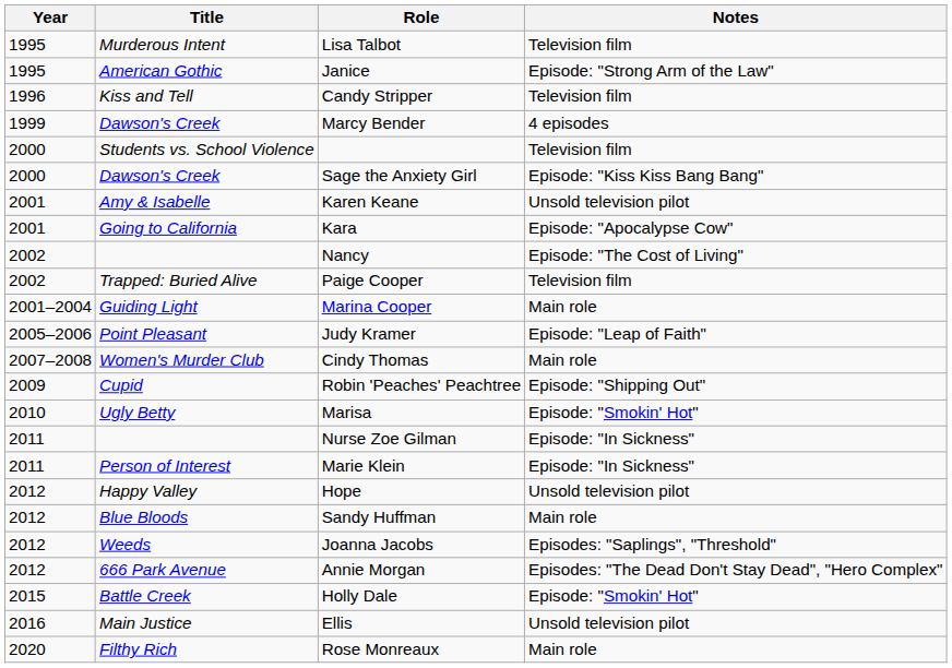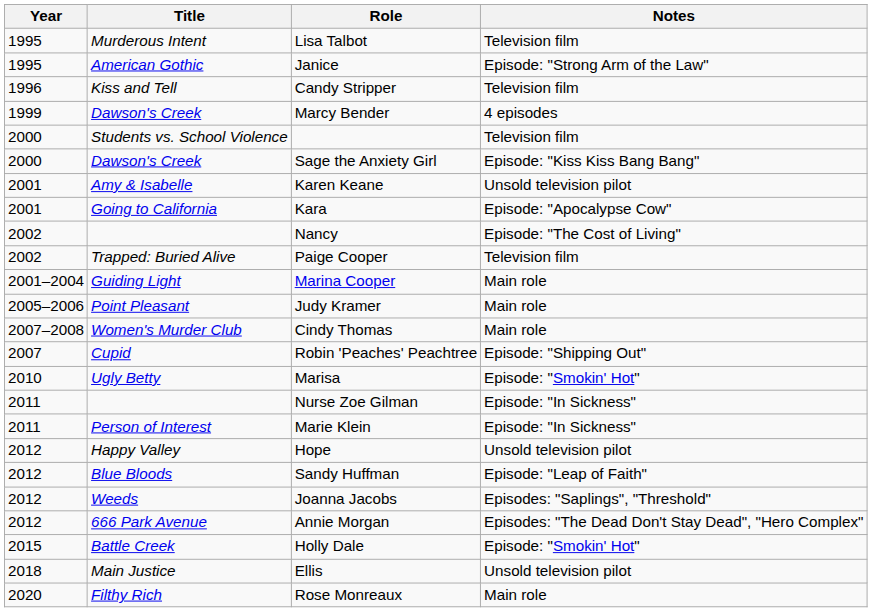 <table class="wikitable sortable">
 <tr>
 <th>Year</th>
 <th>Title</th>
 <th>Role</th>
 <th class="unsortable">Notes</th>
 </tr>
 <tr>
 <td>1995</td>
 <td><em>Murderous Intent</em></td>
 <td>Lisa Talbot</td>
 <td>Television film</td>
 </tr>
 <tr>
 <td>1995</td>
 <td><em><a href='#'>American Gothic</a></em></td>
 <td>Janice</td>
 <td>Episode: "Strong Arm of the Law"</td>
 </tr>
 <tr>
 <td>1996</td>
 <td><em>Kiss and Tell</em></td>
 <td>Candy Stripper</td>
 <td>Television film</td>
 </tr>
 <tr>
 <td>1999</td>
 <td><em><a href='#'>Dawson's Creek</a></em></td>
 <td>Marcy Bender</td>
 <td>4 episodes</td>
 </tr>
 <tr>
 <td>2000</td>
 <td><em>Students vs. School Violence</em></td>
 <td></td>
 <td>Television film</td>
 </tr>
 <tr>
 <td>2000</td>
 <td><em><a href='#'>Dawson's Creek</a></em></td>
 <td>Sage the Anxiety Girl</td>
 <td>Episode: "Kiss Kiss Bang Bang"</td>
 </tr>
 <tr>
 <td>2001</td>
 <td><em><a href='#'>Amy & Isabelle</a></em></td>
 <td>Karen Keane</td>
 <td>Unsold television pilot</td>
 </tr>
 <tr>
 <td>2001</td>
 <td><em><a href='#'>Going to California</a></em></td>
 <td>Kara</td>
 <td>Episode: "Apocalypse Cow"</td>
 </tr>
 <tr>
 <td>2002</td>
 <td><em></em></td>
 <td>Nancy</td>
 <td>Episode: "The Cost of Living"</td>
 </tr>
 <tr>
 <td>2002</td>
 <td><em>Trapped: Buried Alive</em></td>
 <td>Paige Cooper</td>
 <td>Television film</td>
 </tr>
 <tr>
 <td>2001–2004</td>
 <td><em><a href='#'>Guiding Light</a></em></td>
 <td><a href='#'>Marina Cooper</a></td>
 <td>Main role</td>
 </tr>
 <tr>
 <td>2005–2006</td>
 <td><em><a href='#'>Point Pleasant</a></em></td>
 <td>Judy Kramer</td>
-<td>Episode: "Leap of Faith"</td>
+<td>Main role</td>
 </tr>
 <tr>
 <td>2007–2008</td>
 <td><em><a href='#'>Women's Murder Club</a></em></td>
 <td>Cindy Thomas</td>
 <td>Main role</td>
 </tr>
 <tr>
-<td>2009</td>
+<td>2007</td>
 <td><em><a href='#'>Cupid</a></em></td>
 <td>Robin 'Peaches' Peachtree</td>
 <td>Episode: "Shipping Out"</td>
 </tr>
 <tr>
 <td>2010</td>
 <td><em><a href='#'>Ugly Betty</a></em></td>
 <td>Marisa</td>
 <td>Episode: "<a href='#'>Smokin' Hot</a>"</td>
 </tr>
 <tr>
 <td>2011</td>
 <td><em></em></td>
 <td>Nurse Zoe Gilman</td>
 <td>Episode: "In Sickness"</td>
 </tr>
 <tr>
 <td>2011</td>
 <td><em><a href='#'>Person of Interest</a></em></td>
 <td>Marie Klein</td>
 <td>Episode: "In Sickness"</td>
 </tr>
 <tr>
 <td>2012</td>
 <td><em>Happy Valley</em></td>
 <td>Hope</td>
 <td>Unsold television pilot</td>
 </tr>
 <tr>
 <td>2012</td>
 <td><em><a href='#'>Blue Bloods</a></em></td>
 <td>Sandy Huffman</td>
-<td>Main role</td>
+<td>Episode: "Leap of Faith"</td>
 </tr>
 <tr>
 <td>2012</td>
 <td><em><a href='#'>Weeds</a></em></td>
 <td>Joanna Jacobs</td>
 <td>Episodes: "Saplings", "Threshold"</td>
 </tr>
 <tr>
 <td>2012</td>
 <td><em><a href='#'>666 Park Avenue</a></em></td>
 <td>Annie Morgan</td>
 <td>Episodes: "The Dead Don't Stay Dead", "Hero Complex"</td>
 </tr>
 <tr>
 <td>2015</td>
 <td><em><a href='#'>Battle Creek</a></em></td>
 <td>Holly Dale</td>
 <td>Episode: "<a href='#'>Smokin' Hot</a>"</td>
 </tr>
 <tr>
-<td>2016</td>
+<td>2018</td>
 <td><em>Main Justice</em></td>
 <td>Ellis</td>
 <td>Unsold television pilot</td>
 </tr>
 <tr>
 <td>2020</td>
 <td><em><a href='#'>Filthy Rich</a></em></td>
 <td>Rose Monreaux</td>
 <td>Main role</td>
 </tr>
 </table>
